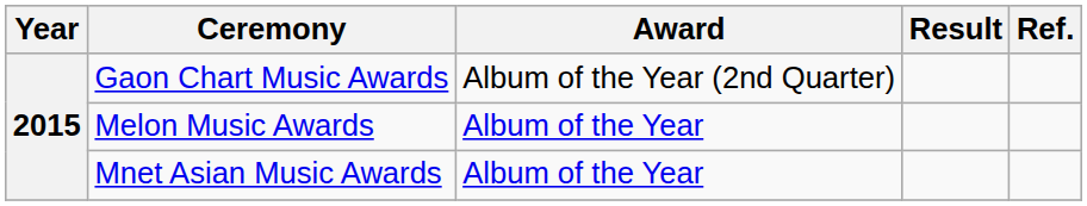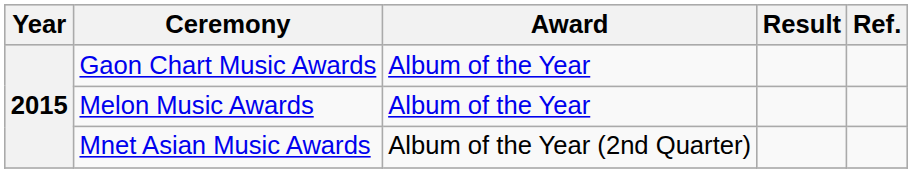 <table class="wikitable plainrowheaders">
 <tr>
 <th>Year</th>
 <th>Ceremony</th>
 <th>Award</th>
 <th>Result</th>
 <th>Ref.</th>
 </tr>
 <tr>
 <th rowspan="5" scope="row">2015</th>
 <td><a href='#'>Gaon Chart Music Awards</a></td>
-<td>Album of the Year (2nd Quarter)</td>
+<td><a href='#'>Album of the Year</a></td>
 <td></td>
 <td style="text-align:center"></td>
 </tr>
 <tr>
 <td><a href='#'>Melon Music Awards</a></td>
 <td><a href='#'>Album of the Year</a></td>
 <td></td>
 <td style="text-align:center"></td>
 </tr>
 <tr>
 <td><a href='#'>Mnet Asian Music Awards</a></td>
-<td><a href='#'>Album of the Year</a></td>
+<td>Album of the Year (2nd Quarter)</td>
 <td></td>
 <td style="text-align:center"></td>
 </tr>
 </table>
